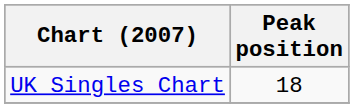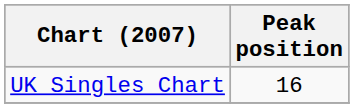 <table class="wikitable">
 <tr>
 <th align="left">Chart (2007)</th>
 <th align="left">Peak<br>position</th>
 </tr>
 <tr>
 <td align="left"><a href='#'>UK Singles Chart</a></td>
-<td align="center">18</td>
+<td align="center">16</td>
 </tr>
 <tr>
 </tr>
 </table>
